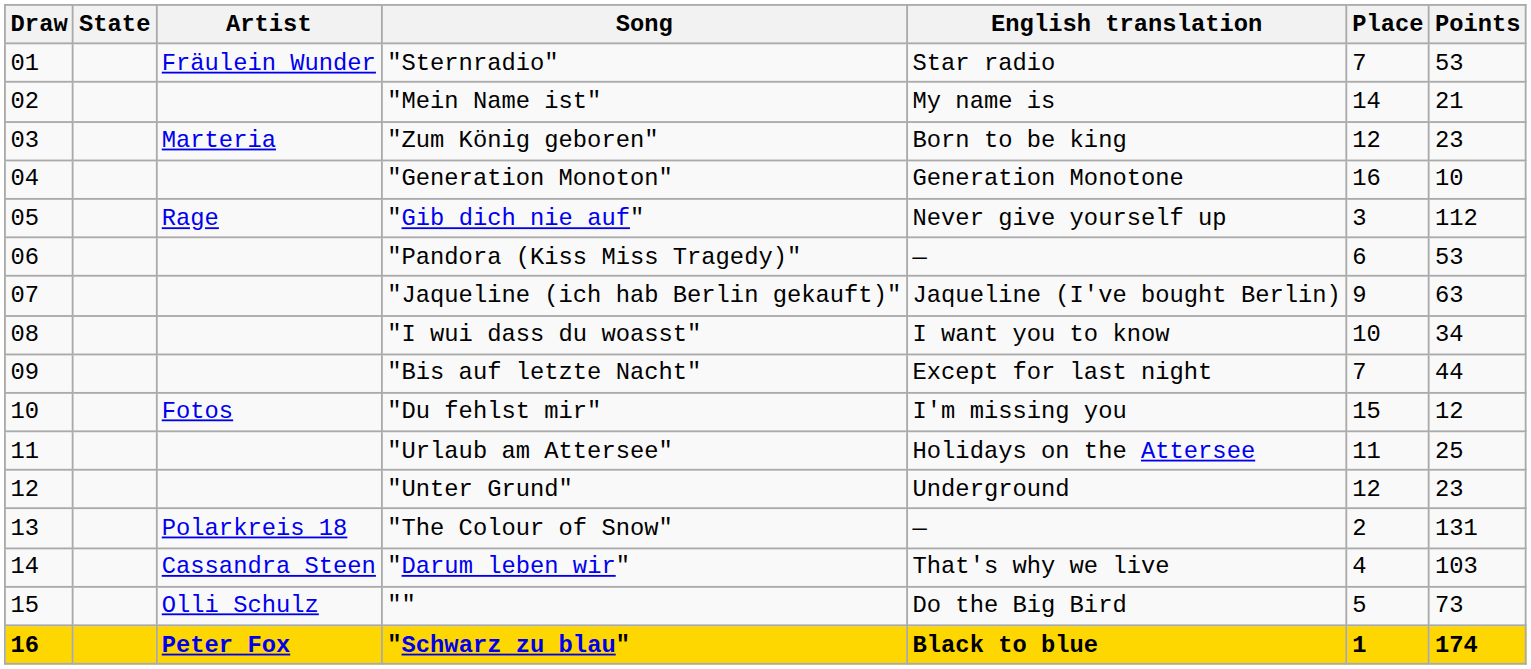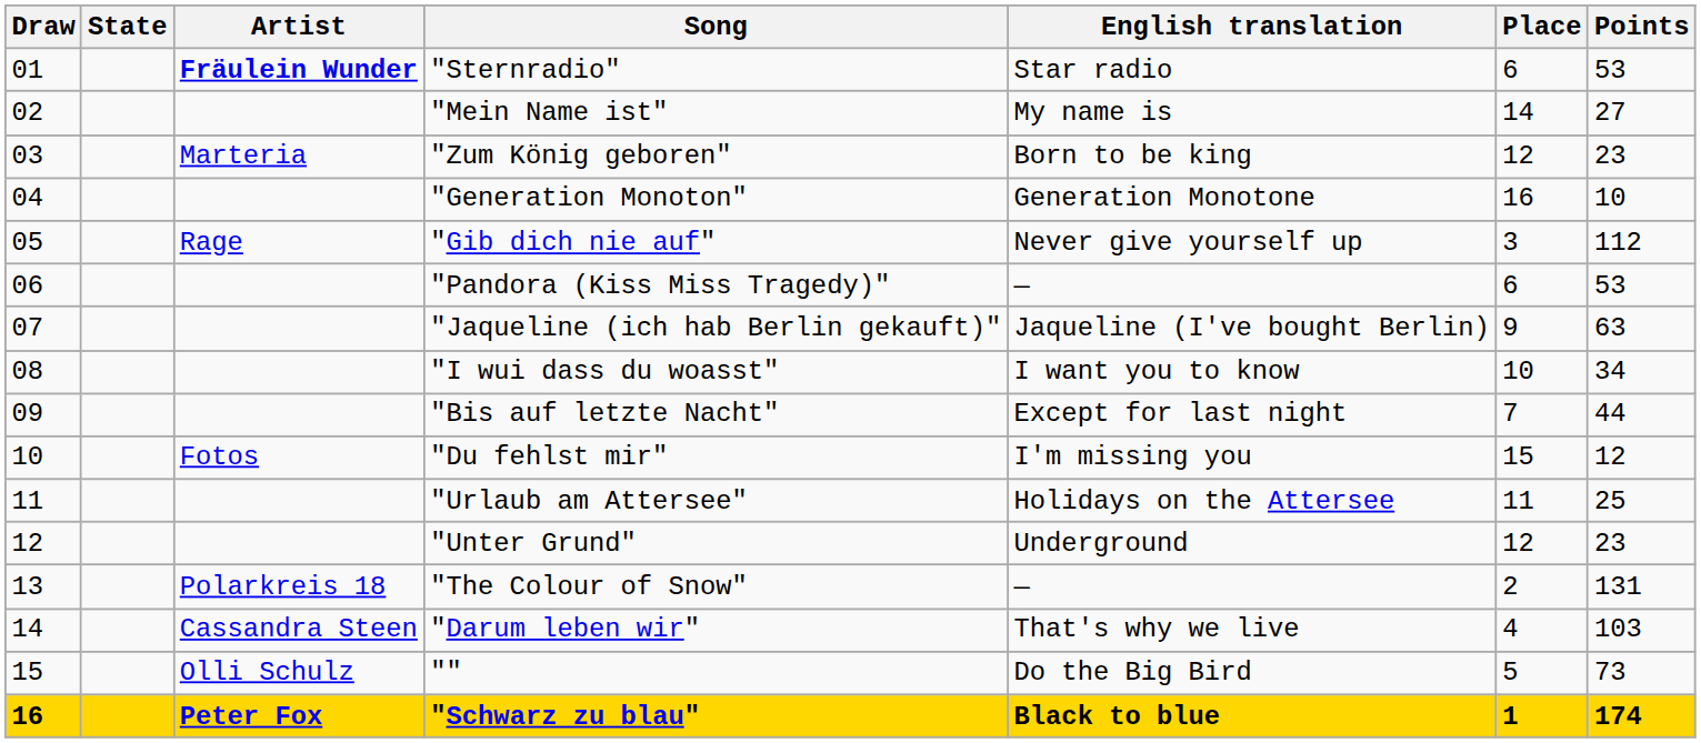 <table class="sortable wikitable">
 <tr>
 <th>Draw</th>
 <th>State</th>
 <th>Artist</th>
 <th>Song</th>
 <th>English translation</th>
 <th>Place</th>
 <th>Points</th>
 </tr>
 <tr>
 <td>01</td>
 <td></td>
-<td><a href='#'>Fräulein Wunder</a></td>
+<td><strong><a href='#'>Fräulein Wunder</a></strong></td>
 <td>"Sternradio"</td>
 <td>Star radio</td>
-<td>7</td>
+<td>6</td>
 <td>53</td>
 </tr>
 <tr>
 <td>02</td>
 <td></td>
 <td></td>
 <td>"Mein Name ist"</td>
 <td>My name is</td>
 <td>14</td>
-<td>21</td>
+<td>27</td>
 </tr>
 <tr>
 <td>03</td>
 <td></td>
 <td><a href='#'>Marteria</a></td>
 <td>"Zum König geboren"</td>
 <td>Born to be king</td>
 <td>12</td>
 <td>23</td>
 </tr>
 <tr>
 <td>04</td>
 <td></td>
 <td></td>
 <td>"Generation Monoton"</td>
 <td>Generation Monotone</td>
 <td>16</td>
 <td>10</td>
 </tr>
 <tr>
 <td>05</td>
 <td></td>
 <td><a href='#'>Rage</a></td>
 <td>"<a href='#'>Gib dich nie auf</a>"</td>
 <td>Never give yourself up</td>
 <td>3</td>
 <td>112</td>
 </tr>
 <tr>
 <td>06</td>
 <td></td>
 <td></td>
 <td>"Pandora (Kiss Miss Tragedy)"</td>
 <td>—</td>
 <td>6</td>
 <td>53</td>
 </tr>
 <tr>
 <td>07</td>
 <td></td>
 <td></td>
 <td>"Jaqueline (ich hab Berlin gekauft)"</td>
 <td>Jaqueline (I've bought Berlin)</td>
 <td>9</td>
 <td>63</td>
 </tr>
 <tr>
 <td>08</td>
 <td></td>
 <td></td>
 <td>"I wui dass du woasst"</td>
 <td>I want you to know</td>
 <td>10</td>
 <td>34</td>
 </tr>
 <tr>
 <td>09</td>
 <td></td>
 <td></td>
 <td>"Bis auf letzte Nacht"</td>
 <td>Except for last night</td>
 <td>7</td>
 <td>44</td>
 </tr>
 <tr>
 <td>10</td>
 <td></td>
 <td><a href='#'>Fotos</a></td>
 <td>"Du fehlst mir"</td>
 <td>I'm missing you</td>
 <td>15</td>
 <td>12</td>
 </tr>
 <tr>
 <td>11</td>
 <td></td>
 <td></td>
 <td>"Urlaub am Attersee"</td>
 <td>Holidays on the <a href='#'>Attersee</a></td>
 <td>11</td>
 <td>25</td>
 </tr>
 <tr>
 <td>12</td>
 <td></td>
 <td></td>
 <td>"Unter Grund"</td>
 <td>Underground</td>
 <td>12</td>
 <td>23</td>
 </tr>
 <tr>
 <td>13</td>
 <td></td>
 <td><a href='#'>Polarkreis 18</a></td>
 <td>"The Colour of Snow"</td>
 <td>—</td>
 <td>2</td>
 <td>131</td>
 </tr>
 <tr>
 <td>14</td>
 <td></td>
 <td><a href='#'>Cassandra Steen</a></td>
 <td>"<a href='#'>Darum leben wir</a>"</td>
 <td>That's why we live</td>
 <td>4</td>
 <td>103</td>
 </tr>
 <tr>
 <td>15</td>
 <td></td>
 <td><a href='#'>Olli Schulz</a></td>
 <td>""</td>
 <td>Do the Big Bird</td>
 <td>5</td>
 <td>73</td>
 </tr>
 <tr style="font-weight: bold; background: gold;">
 <td>16</td>
 <td></td>
 <td><a href='#'>Peter Fox</a></td>
 <td>"<a href='#'>Schwarz zu blau</a>"</td>
 <td>Black to blue</td>
 <td>1</td>
 <td>174</td>
 </tr>
 </table>
